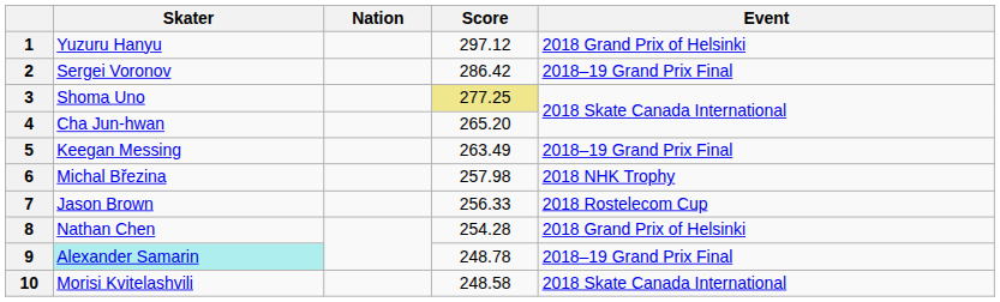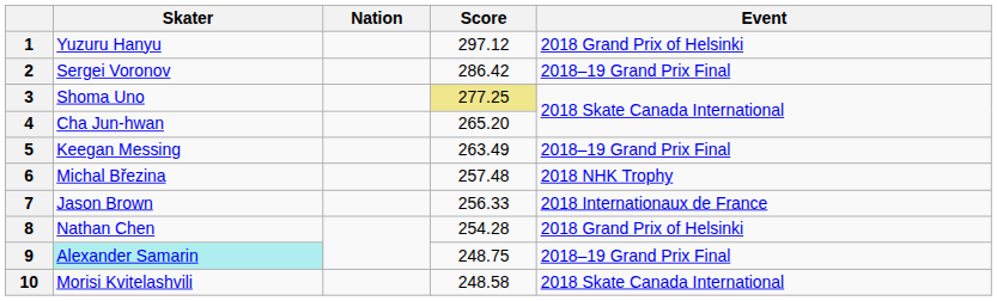 <table class="wikitable sortable" style="text-align:left; width:75%">
 <tr>
 <th scope="col"></th>
 <th scope="col">Skater</th>
 <th scope="col">Nation</th>
 <th scope="col">Score</th>
 <th scope="col">Event</th>
 </tr>
 <tr>
 <th scope="row">1</th>
 <td><a href='#'>Yuzuru Hanyu</a></td>
 <td></td>
 <td style="text-align:center;">297.12</td>
 <td><a href='#'>2018 Grand Prix of Helsinki</a></td>
 </tr>
 <tr>
 <th scope="row">2</th>
 <td><a href='#'>Sergei Voronov</a></td>
 <td></td>
 <td style="text-align:center;">286.42</td>
 <td><a href='#'>2018–19 Grand Prix Final</a></td>
 </tr>
 <tr>
 <th scope="row">3</th>
 <td><a href='#'>Shoma Uno</a></td>
 <td></td>
 <td style="background: khaki; text-align:center;">277.25</td>
 <td rowspan="2"><a href='#'>2018 Skate Canada International</a></td>
 </tr>
 <tr>
 <th scope="row">4</th>
 <td><a href='#'>Cha Jun-hwan</a></td>
 <td></td>
 <td style="text-align:center;">265.20</td>
 </tr>
 <tr>
 <th scope="row">5</th>
 <td><a href='#'>Keegan Messing</a></td>
 <td></td>
 <td style="text-align:center;">263.49</td>
 <td><a href='#'>2018–19 Grand Prix Final</a></td>
 </tr>
 <tr>
 <th scope="row">6</th>
 <td><a href='#'>Michal Březina</a></td>
 <td></td>
-<td style="text-align:center;">257.98</td>
+<td style="text-align:center;">257.48</td>
 <td><a href='#'>2018 NHK Trophy</a></td>
 </tr>
 <tr>
 <th scope="row">7</th>
 <td><a href='#'>Jason Brown</a></td>
 <td></td>
 <td style="text-align:center;">256.33</td>
-<td><a href='#'>2018 Rostelecom Cup</a></td>
+<td><a href='#'>2018 Internationaux de France</a></td>
 </tr>
 <tr>
 <th scope="row">8</th>
 <td><a href='#'>Nathan Chen</a></td>
 <td rowspan="2"></td>
 <td style="text-align:center;">254.28</td>
 <td><a href='#'>2018 Grand Prix of Helsinki</a></td>
 </tr>
 <tr>
 <th scope="row">9</th>
 <td style="background: paleturquoise;"><a href='#'>Alexander Samarin</a></td>
-<td style="text-align:center;">248.78</td>
+<td style="text-align:center;">248.75</td>
 <td><a href='#'>2018–19 Grand Prix Final</a></td>
 </tr>
 <tr>
 <th scope="row">10</th>
 <td><a href='#'>Morisi Kvitelashvili</a></td>
 <td></td>
 <td style="text-align:center;">248.58</td>
 <td><a href='#'>2018 Skate Canada International</a></td>
 </tr>
 </table>
